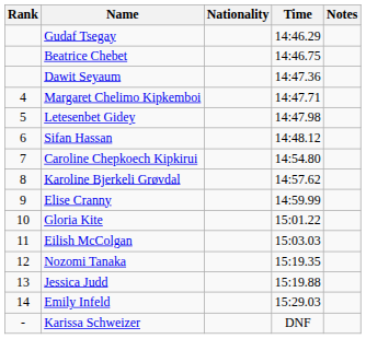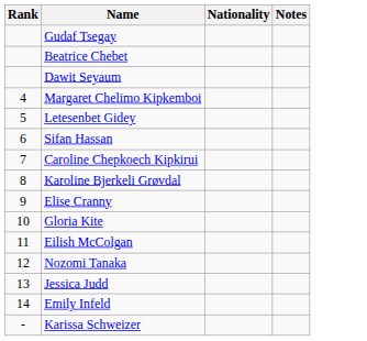 <table class="wikitable sortable" style="text-align:center">
 <tr>
 <th>Rank</th>
 <th>Name</th>
 <th>Nationality</th>
-<th>Time</th>
 <th>Notes</th>
 </tr>
 <tr>
 <td></td>
 <td align=left><a href='#'>Gudaf Tsegay</a></td>
 <td align=left></td>
-<td>14:46.29</td>
 <td></td>
 </tr>
 <tr>
 <td></td>
 <td align=left><a href='#'>Beatrice Chebet</a></td>
 <td align=left></td>
-<td>14:46.75</td>
 <td></td>
 </tr>
 <tr>
 <td></td>
 <td align=left><a href='#'>Dawit Seyaum</a></td>
 <td align=left></td>
-<td>14:47.36</td>
 <td></td>
 </tr>
 <tr>
 <td>4</td>
 <td align=left><a href='#'>Margaret Chelimo Kipkemboi</a></td>
 <td align=left></td>
-<td>14:47.71</td>
 <td></td>
 </tr>
 <tr>
 <td>5</td>
 <td align=left><a href='#'>Letesenbet Gidey</a></td>
 <td align=left></td>
-<td>14:47.98</td>
 <td></td>
 </tr>
 <tr>
 <td>6</td>
 <td align=left><a href='#'>Sifan Hassan</a></td>
 <td align=left></td>
-<td>14:48.12</td>
 <td></td>
 </tr>
 <tr>
 <td>7</td>
 <td align=left><a href='#'>Caroline Chepkoech Kipkirui</a></td>
 <td align=left></td>
-<td>14:54.80</td>
 <td></td>
 </tr>
 <tr>
 <td>8</td>
 <td align=left><a href='#'>Karoline Bjerkeli Grøvdal</a></td>
 <td align=left></td>
-<td>14:57.62</td>
 <td></td>
 </tr>
 <tr>
 <td>9</td>
 <td align=left><a href='#'>Elise Cranny</a></td>
 <td align=left></td>
-<td>14:59.99</td>
 <td></td>
 </tr>
 <tr>
 <td>10</td>
 <td align=left><a href='#'>Gloria Kite</a></td>
 <td align=left></td>
-<td>15:01.22</td>
 <td></td>
 </tr>
 <tr>
 <td>11</td>
 <td align=left><a href='#'>Eilish McColgan</a></td>
 <td align=left></td>
-<td>15:03.03</td>
 <td></td>
 </tr>
 <tr>
 <td>12</td>
 <td align=left><a href='#'>Nozomi Tanaka</a></td>
 <td align=left></td>
-<td>15:19.35</td>
 <td></td>
 </tr>
 <tr>
 <td>13</td>
 <td align=left><a href='#'>Jessica Judd</a></td>
 <td align=left></td>
-<td>15:19.88</td>
 <td></td>
 </tr>
 <tr>
 <td>14</td>
 <td align=left><a href='#'>Emily Infeld</a></td>
 <td align=left></td>
-<td>15:29.03</td>
 <td></td>
 </tr>
 <tr>
 <td>-</td>
 <td align=left><a href='#'>Karissa Schweizer</a></td>
 <td align=left></td>
-<td>DNF</td>
 <td></td>
 </tr>
 </table>
